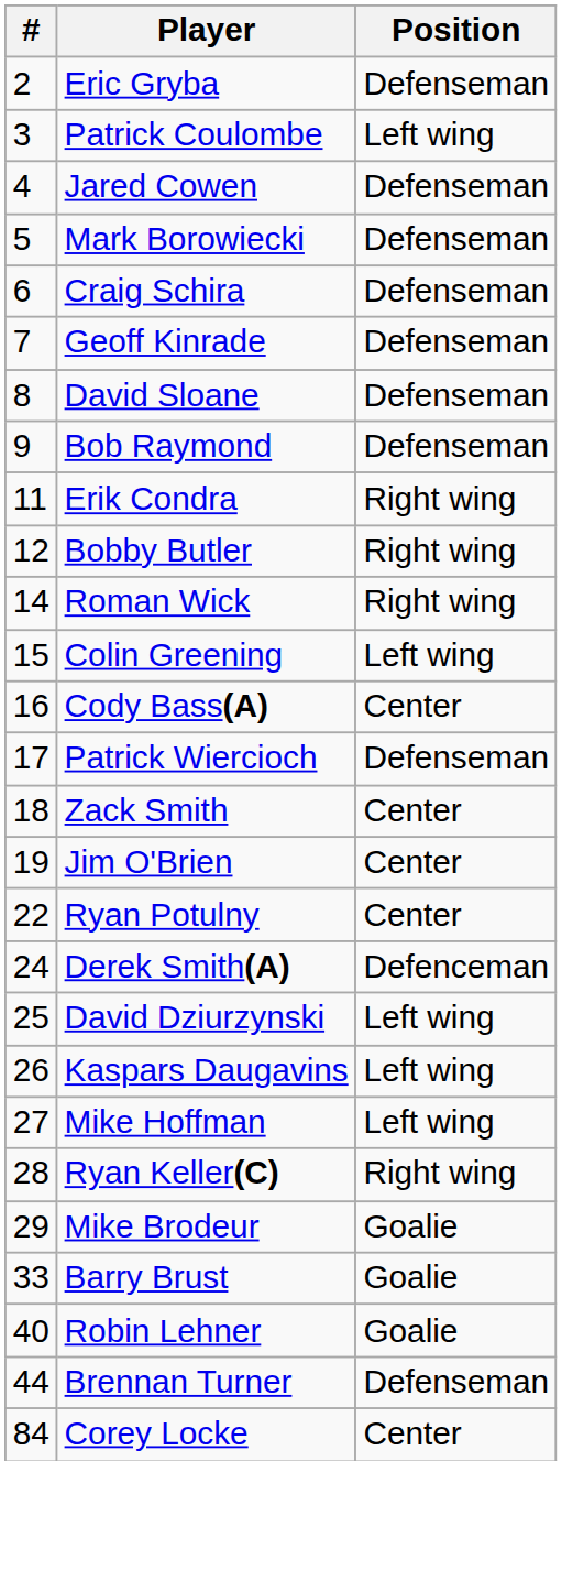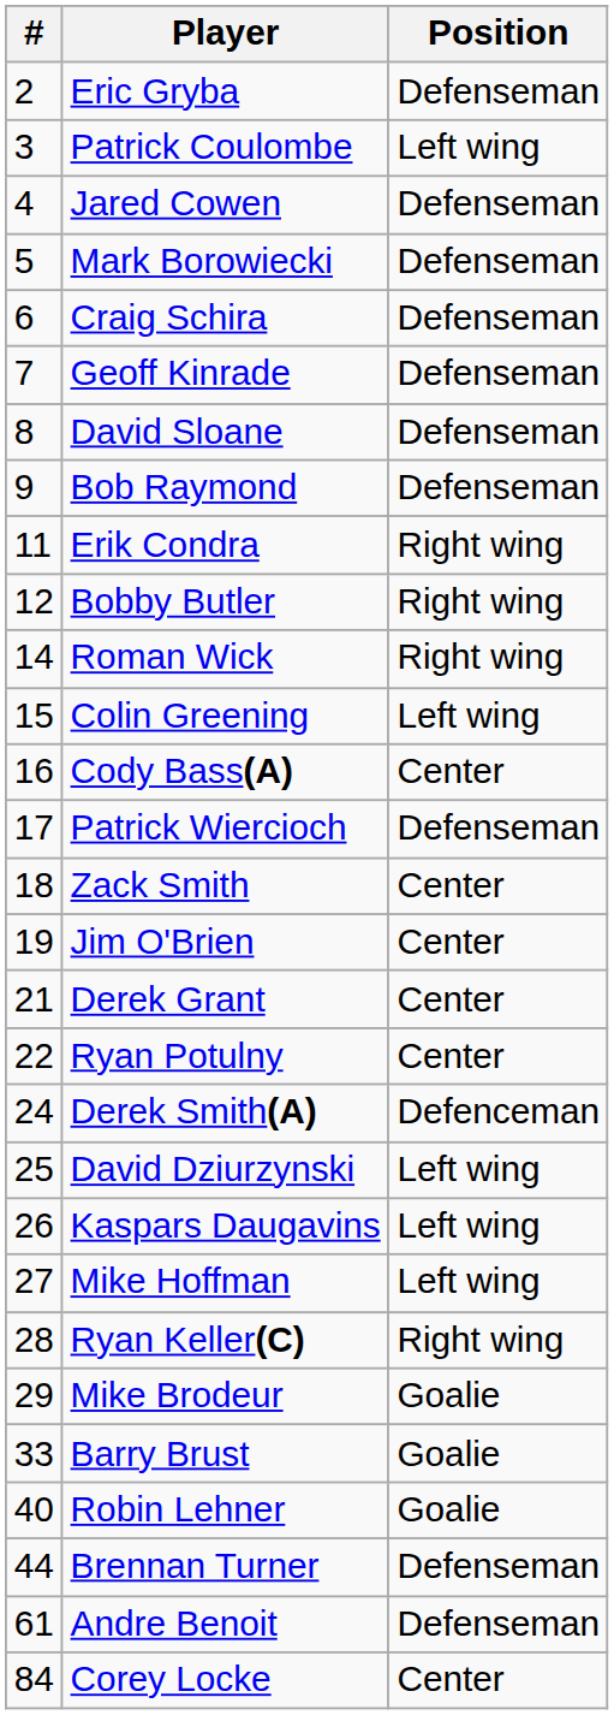 <table class="wikitable">
 <tr>
 <th>#</th>
 <th>Player</th>
 <th>Position</th>
 </tr>
 <tr>
 <td>2</td>
 <td><a href='#'>Eric Gryba</a></td>
 <td>Defenseman</td>
 </tr>
 <tr>
 <td>3</td>
 <td><a href='#'>Patrick Coulombe</a></td>
 <td>Left wing</td>
 </tr>
 <tr>
 <td>4</td>
 <td><a href='#'>Jared Cowen</a></td>
 <td>Defenseman</td>
 </tr>
 <tr>
 <td>5</td>
 <td><a href='#'>Mark Borowiecki</a></td>
 <td>Defenseman</td>
 </tr>
 <tr>
 <td>6</td>
 <td><a href='#'>Craig Schira</a></td>
 <td>Defenseman</td>
 </tr>
 <tr>
 <td>7</td>
 <td><a href='#'>Geoff Kinrade</a></td>
 <td>Defenseman</td>
 </tr>
 <tr>
 <td>8</td>
 <td><a href='#'>David Sloane</a></td>
 <td>Defenseman</td>
 </tr>
 <tr>
 <td>9</td>
 <td><a href='#'>Bob Raymond</a></td>
 <td>Defenseman</td>
 </tr>
 <tr>
 <td>11</td>
 <td><a href='#'>Erik Condra</a></td>
 <td>Right wing</td>
 </tr>
 <tr>
 <td>12</td>
 <td><a href='#'>Bobby Butler</a></td>
 <td>Right wing</td>
 </tr>
 <tr>
 <td>14</td>
 <td><a href='#'>Roman Wick</a></td>
 <td>Right wing</td>
 </tr>
 <tr>
 <td>15</td>
 <td><a href='#'>Colin Greening</a></td>
 <td>Left wing</td>
 </tr>
 <tr>
 <td>16</td>
 <td><a href='#'>Cody Bass</a><strong>(A)</strong></td>
 <td>Center</td>
 </tr>
 <tr>
 <td>17</td>
 <td><a href='#'>Patrick Wiercioch</a></td>
 <td>Defenseman</td>
 </tr>
 <tr>
 <td>18</td>
 <td><a href='#'>Zack Smith</a></td>
 <td>Center</td>
 </tr>
 <tr>
 <td>19</td>
 <td><a href='#'>Jim O'Brien</a></td>
 <td>Center</td>
 </tr>
 <tr>
+<td>21</td>
+<td><a href='#'>Derek Grant</a></td>
+<td>Center</td>
+</tr>
+<tr>
 <td>22</td>
 <td><a href='#'>Ryan Potulny</a></td>
 <td>Center</td>
 </tr>
 <tr>
 <td>24</td>
 <td><a href='#'>Derek Smith</a><strong>(A)</strong></td>
 <td>Defenceman</td>
 </tr>
 <tr>
 <td>25</td>
 <td><a href='#'>David Dziurzynski</a></td>
 <td>Left wing</td>
 </tr>
 <tr>
 <td>26</td>
 <td><a href='#'>Kaspars Daugavins</a></td>
 <td>Left wing</td>
 </tr>
 <tr>
 <td>27</td>
 <td><a href='#'>Mike Hoffman</a></td>
 <td>Left wing</td>
 </tr>
 <tr>
 <td>28</td>
 <td><a href='#'>Ryan Keller</a><strong>(C)</strong></td>
 <td>Right wing</td>
 </tr>
 <tr>
 <td>29</td>
 <td><a href='#'>Mike Brodeur</a></td>
 <td>Goalie</td>
 </tr>
 <tr>
 <td>33</td>
 <td><a href='#'>Barry Brust</a></td>
 <td>Goalie</td>
 </tr>
 <tr>
 <td>40</td>
 <td><a href='#'>Robin Lehner</a></td>
 <td>Goalie</td>
 </tr>
 <tr>
 <td>44</td>
 <td><a href='#'>Brennan Turner</a></td>
 <td>Defenseman</td>
 </tr>
 <tr>
+<td>61</td>
+<td><a href='#'>Andre Benoit</a></td>
+<td>Defenseman</td>
+</tr>
+<tr>
 <td>84</td>
 <td><a href='#'>Corey Locke</a></td>
 <td>Center</td>
 </tr>
 </table>
